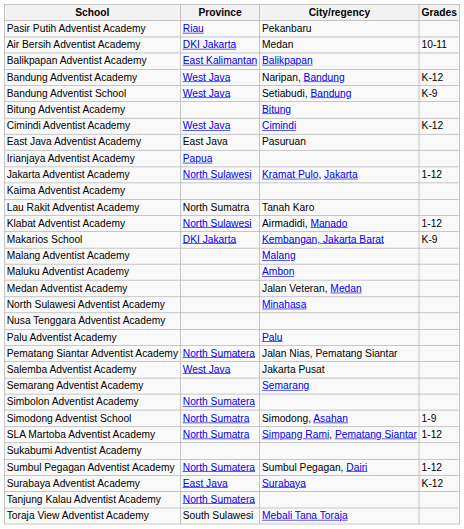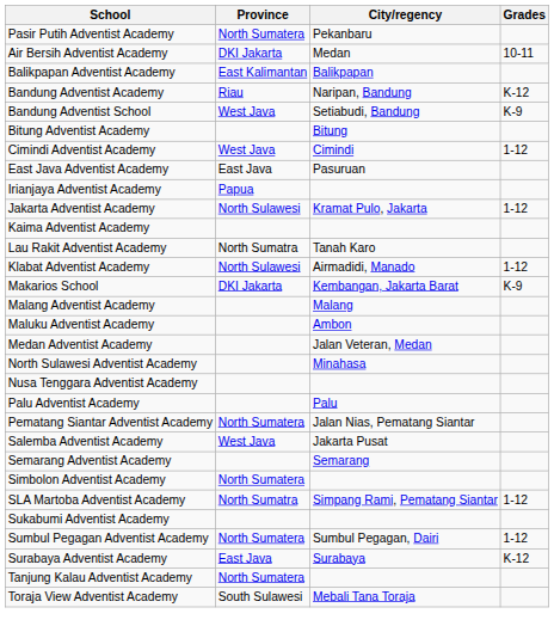 <table class="wikitable sortable" style="text-align:left;">
 <tr>
 <th>School</th>
 <th>Province</th>
 <th>City/regency</th>
 <th>Grades</th>
 </tr>
 <tr>
 <td>Pasir Putih Adventist Academy</td>
-<td><a href='#'>Riau</a></td>
+<td><a href='#'>North Sumatera</a></td>
 <td>Pekanbaru</td>
 <td></td>
 </tr>
 <tr>
 <td>Air Bersih Adventist Academy</td>
 <td><a href='#'>DKI Jakarta</a></td>
 <td>Medan</td>
 <td>10-11</td>
 </tr>
 <tr>
 <td>Balikpapan Adventist Academy</td>
 <td><a href='#'>East Kalimantan</a></td>
 <td><a href='#'>Balikpapan</a></td>
 <td></td>
 </tr>
 <tr>
 <td>Bandung Adventist Academy</td>
-<td><a href='#'>West Java</a></td>
+<td><a href='#'>Riau</a></td>
 <td>Naripan, <a href='#'>Bandung</a></td>
 <td>K-12</td>
 </tr>
 <tr>
 <td>Bandung Adventist School</td>
 <td><a href='#'>West Java</a></td>
 <td>Setiabudi, <a href='#'>Bandung</a></td>
 <td>K-9</td>
 </tr>
 <tr>
 <td>Bitung Adventist Academy</td>
 <td></td>
 <td><a href='#'>Bitung</a></td>
 <td></td>
 </tr>
 <tr>
 <td>Cimindi Adventist Academy</td>
 <td><a href='#'>West Java</a></td>
 <td><a href='#'>Cimindi</a></td>
-<td>K-12</td>
+<td>1-12</td>
 </tr>
 <tr>
 <td>East Java Adventist Academy</td>
 <td>East Java</td>
 <td>Pasuruan</td>
 <td></td>
 </tr>
 <tr>
 <td>Irianjaya Adventist Academy</td>
 <td><a href='#'>Papua</a></td>
 <td></td>
 <td></td>
 </tr>
 <tr>
 <td>Jakarta Adventist Academy</td>
 <td><a href='#'>North Sulawesi</a></td>
 <td><a href='#'>Kramat Pulo</a>, <a href='#'>Jakarta</a></td>
 <td>1-12</td>
 </tr>
 <tr>
 <td>Kaima Adventist Academy</td>
 <td></td>
 <td></td>
 <td></td>
 </tr>
 <tr>
 <td>Lau Rakit Adventist Academy</td>
 <td>North Sumatra</td>
 <td>Tanah Karo</td>
 <td></td>
 </tr>
 <tr>
 <td>Klabat Adventist Academy</td>
 <td><a href='#'>North Sulawesi</a></td>
 <td>Airmadidi, <a href='#'>Manado</a></td>
 <td>1-12</td>
 </tr>
 <tr>
 <td>Makarios School</td>
 <td><a href='#'>DKI Jakarta</a></td>
 <td><a href='#'>Kembangan, Jakarta Barat</a></td>
 <td>K-9</td>
 </tr>
 <tr>
 <td>Malang Adventist Academy</td>
 <td></td>
 <td><a href='#'>Malang</a></td>
 <td></td>
 </tr>
 <tr>
 <td>Maluku Adventist Academy</td>
 <td></td>
 <td><a href='#'>Ambon</a></td>
 <td></td>
 </tr>
 <tr>
 <td>Medan Adventist Academy</td>
 <td></td>
 <td>Jalan Veteran, <a href='#'>Medan</a></td>
 <td></td>
 </tr>
 <tr>
 <td>North Sulawesi Adventist Academy</td>
 <td></td>
 <td><a href='#'>Minahasa</a></td>
 <td></td>
 </tr>
 <tr>
 <td>Nusa Tenggara Adventist Academy</td>
 <td></td>
 <td></td>
 <td></td>
 </tr>
 <tr>
 <td>Palu Adventist Academy</td>
 <td></td>
 <td><a href='#'>Palu</a></td>
 <td></td>
 </tr>
 <tr>
 <td>Pematang Siantar Adventist Academy</td>
 <td><a href='#'>North Sumatera</a></td>
 <td>Jalan Nias, Pematang Siantar</td>
 <td></td>
 </tr>
 <tr>
 <td>Salemba Adventist Academy</td>
 <td><a href='#'>West Java</a></td>
 <td>Jakarta Pusat</td>
 <td></td>
 </tr>
 <tr>
 <td>Semarang Adventist Academy</td>
 <td></td>
 <td><a href='#'>Semarang</a></td>
 <td></td>
 </tr>
 <tr>
 <td>Simbolon Adventist Academy</td>
 <td><a href='#'>North Sumatera</a></td>
 <td></td>
 <td></td>
 </tr>
 <tr>
-<td>Simodong Adventist School</td>
-<td><a href='#'>North Sumatra</a></td>
-<td>Simodong, <a href='#'>Asahan</a></td>
-<td>1-9</td>
-</tr>
-<tr>
 <td>SLA Martoba Adventist Academy</td>
 <td><a href='#'>North Sumatra</a></td>
 <td><a href='#'>Simpang Rami</a>, <a href='#'>Pematang Siantar</a></td>
 <td>1-12</td>
 </tr>
 <tr>
 <td>Sukabumi Adventist Academy</td>
 <td></td>
 <td></td>
 <td></td>
 </tr>
 <tr>
 <td>Sumbul Pegagan Adventist Academy</td>
 <td><a href='#'>North Sumatera</a></td>
 <td>Sumbul Pegagan, <a href='#'>Dairi</a></td>
 <td>1-12</td>
 </tr>
 <tr>
 <td>Surabaya Adventist Academy</td>
 <td><a href='#'>East Java</a></td>
 <td><a href='#'>Surabaya</a></td>
 <td>K-12</td>
 </tr>
 <tr>
 <td>Tanjung Kalau Adventist Academy</td>
 <td><a href='#'>North Sumatera</a></td>
 <td></td>
 <td></td>
 </tr>
 <tr>
 <td>Toraja View Adventist Academy</td>
 <td>South Sulawesi</td>
 <td><a href='#'>Mebali Tana Toraja</a></td>
 <td></td>
 </tr>
 </table>
